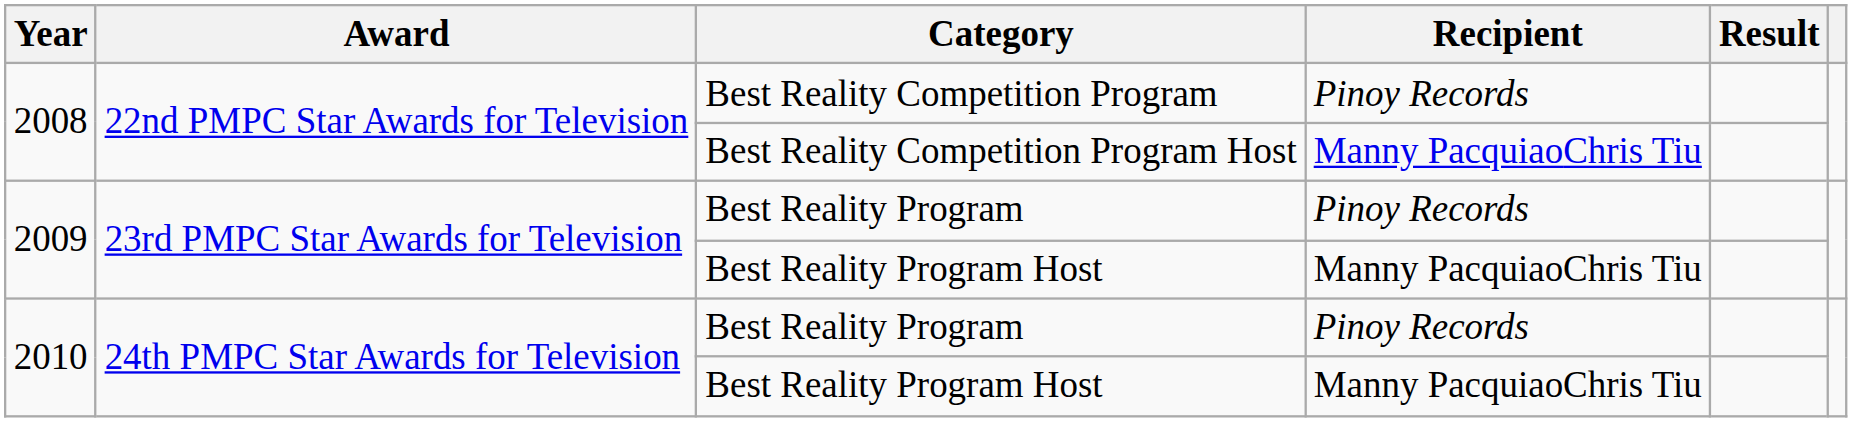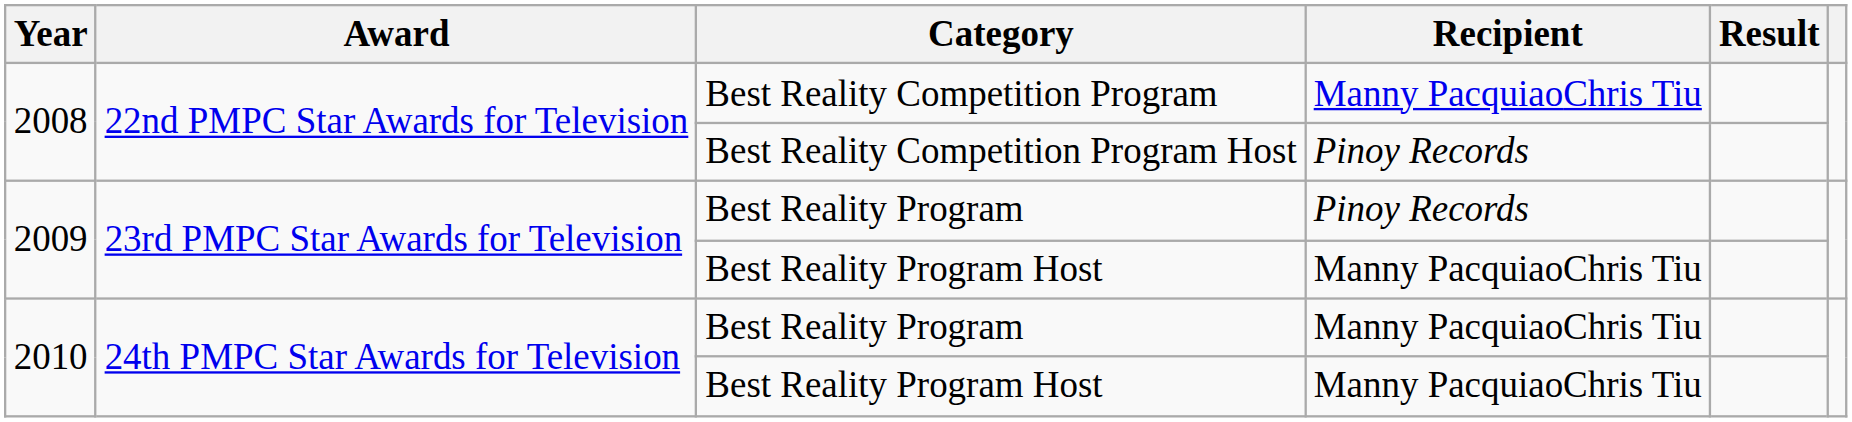 <table class="wikitable">
 <tr>
 <th>Year</th>
 <th>Award</th>
 <th>Category</th>
 <th>Recipient</th>
 <th>Result</th>
 <th></th>
 </tr>
 <tr>
 <td rowspan=2>2008</td>
 <td rowspan=2><a href='#'>22nd PMPC Star Awards for Television</a></td>
 <td>Best Reality Competition Program</td>
-<td><em>Pinoy Records</em></td>
+<td><a href='#'>Manny Pacquiao</a><a href='#'>Chris Tiu</a></td>
 <td></td>
 <td rowspan=2></td>
 </tr>
 <tr>
 <td>Best Reality Competition Program Host</td>
-<td><a href='#'>Manny Pacquiao</a><a href='#'>Chris Tiu</a></td>
+<td><em>Pinoy Records</em></td>
 <td></td>
 </tr>
 <tr>
 <td rowspan=2>2009</td>
 <td rowspan=2><a href='#'>23rd PMPC Star Awards for Television</a></td>
 <td>Best Reality Program</td>
 <td><em>Pinoy Records</em></td>
 <td></td>
 <td rowspan=2></td>
 </tr>
 <tr>
 <td>Best Reality Program Host</td>
 <td>Manny PacquiaoChris Tiu</td>
 <td></td>
 </tr>
 <tr>
 <td rowspan=2>2010</td>
 <td rowspan=2><a href='#'>24th PMPC Star Awards for Television</a></td>
 <td>Best Reality Program</td>
-<td><em>Pinoy Records</em></td>
+<td>Manny PacquiaoChris Tiu</td>
 <td></td>
 <td rowspan=2></td>
 </tr>
 <tr>
 <td>Best Reality Program Host</td>
 <td>Manny PacquiaoChris Tiu</td>
 <td></td>
 </tr>
 </table>
